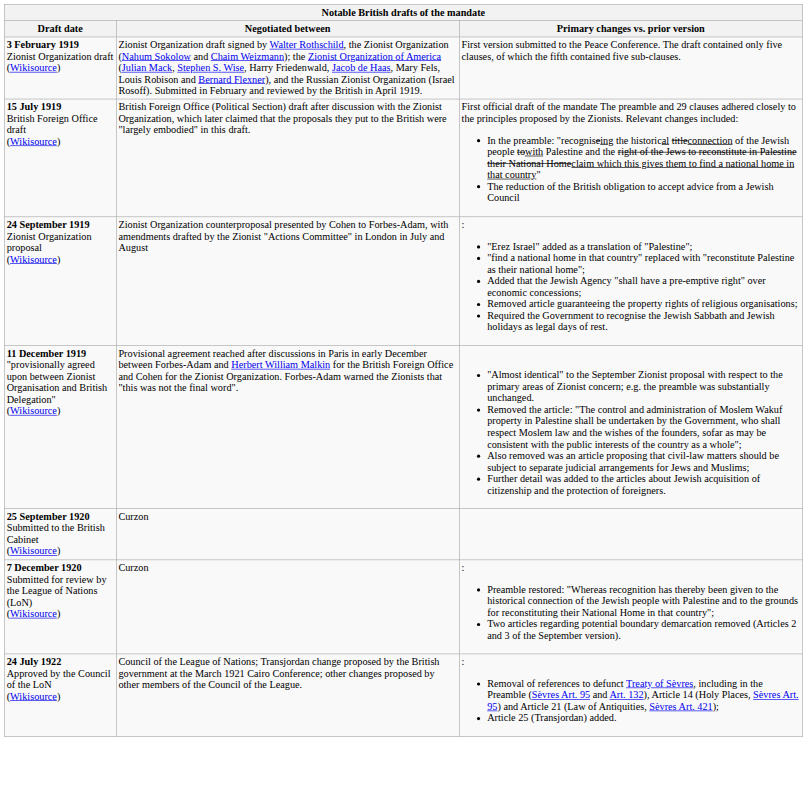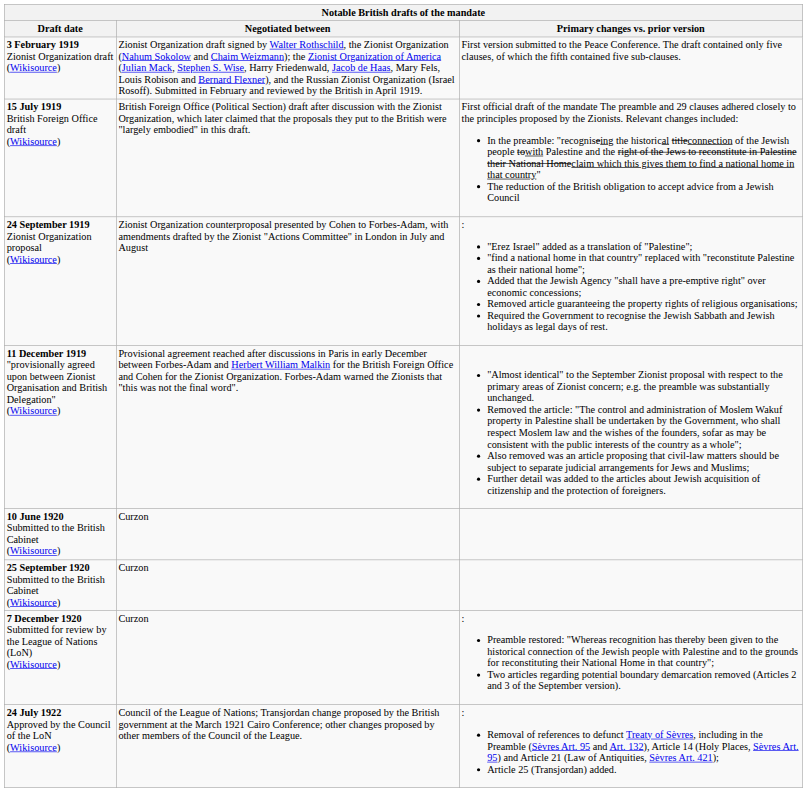 <table class="wikitable mw-collapsible mw-collapsed" style="text-align:left;">
 <tr>
 <th colspan="3">Notable British drafts of the mandate</th>
 </tr>
 <tr>
 <th scope="col" style="width: 14%;">Draft date</th>
 <th scope="col" style="width: 43%;">Negotiated between</th>
 <th scope="col" style="width: 43%;">Primary changes vs. prior version</th>
 </tr>
 <tr style="vertical-align: top;">
 <td><strong>3 February 1919</strong><br>Zionist Organization draft<br>(<a href='#'>Wikisource</a>)</td>
 <td>Zionist Organization draft signed by <a href='#'>Walter Rothschild</a>, the Zionist Organization (<a href='#'>Nahum Sokolow</a> and <a href='#'>Chaim Weizmann</a>); the <a href='#'>Zionist Organization of America</a> (<a href='#'>Julian Mack</a>, <a href='#'>Stephen S. Wise</a>, Harry Friedenwald, <a href='#'>Jacob de Haas</a>, Mary Fels, Louis Robison and <a href='#'>Bernard Flexner</a>), and the Russian Zionist Organization (Israel Rosoff). Submitted in February and reviewed by the British in April 1919.</td>
 <td>First version submitted to the Peace Conference. The draft contained only five clauses, of which the fifth contained five sub-clauses.</td>
 </tr>
 <tr style="vertical-align: top;">
 <td><strong>15 July 1919</strong><br> British Foreign Office draft<br>(<a href='#'>Wikisource</a>)</td>
 <td>British Foreign Office (Political Section) draft after discussion with the Zionist Organization, which later claimed that the proposals they put to the British were "largely embodied" in this draft.</td>
 <td>First official draft of the mandate The preamble and 29 clauses adhered closely to the principles proposed by the Zionists. Relevant changes included:<br><ul><li>In the preamble: "recognis<del>e</del><ins>ing</ins> the historic<ins>al</ins> <del>title</del><ins>connection</ins> of the Jewish people <del>to</del><ins>with</ins> Palestine and the <del>right of the Jews to reconstitute in Palestine their National Home</del><ins>claim which this gives them to find a national home in that country</ins>"</li><li>The reduction of the British obligation to accept advice from a Jewish Council</li></ul></td>
 </tr>
 <tr style="vertical-align: top;">
 <td><strong>24 September 1919</strong><br> Zionist Organization proposal <br>(<a href='#'>Wikisource</a>)</td>
 <td>Zionist Organization counterproposal presented by Cohen to Forbes-Adam, with amendments drafted by the Zionist "Actions Committee" in London in July and August</td>
 <td>:<br><ul><li>"Erez Israel" added as a translation of "Palestine";</li><li>"find a national home in that country" replaced with "reconstitute Palestine as their national home";</li><li>Added that the Jewish Agency "shall have a pre-emptive right" over economic concessions;</li><li>Removed article guaranteeing the property rights of religious organisations;</li><li>Required the Government to recognise the Jewish Sabbath and Jewish holidays as legal days of rest.</li></ul></td>
 </tr>
 <tr style="vertical-align: top;">
 <td><strong>11 December 1919</strong><br>"provisionally agreed upon between Zionist Organisation and British Delegation"<br>(<a href='#'>Wikisource</a>)</td>
 <td>Provisional agreement reached after discussions in Paris in early December between Forbes-Adam and <a href='#'>Herbert William Malkin</a> for the British Foreign Office and Cohen for the Zionist Organization. Forbes-Adam warned the Zionists that "this was not the final word".</td>
 <td><br><ul><li>"Almost identical" to the September Zionist proposal with respect to the primary areas of Zionist concern; e.g. the preamble was substantially unchanged.</li><li>Removed the article: "The control and administration of Moslem Wakuf property in Palestine shall be undertaken by the Government, who shall respect Moslem law and the wishes of the founders, sofar as may be consistent with the public interests of the country as a whole";</li><li>Also removed was an article proposing that civil-law matters should be subject to separate judicial arrangements for Jews and Muslims;</li><li>Further detail was added to the articles about Jewish acquisition of citizenship and the protection of foreigners.</li></ul></td>
 </tr>
 <tr style="vertical-align: top;">
+<td><strong>10 June 1920</strong><br>Submitted to the British Cabinet<br>(<a href='#'>Wikisource</a>)</td>
+<td>Curzon</td>
+<td></td>
+</tr>
+<tr style="vertical-align: top;">
 <td><strong>25 September 1920</strong><br>Submitted to the British Cabinet<br>(<a href='#'>Wikisource</a>)</td>
 <td>Curzon</td>
 <td></td>
 </tr>
 <tr style="vertical-align: top;">
 <td><strong>7 December 1920</strong><br>Submitted for review by the League of Nations (LoN)<br>(<a href='#'>Wikisource</a>)</td>
 <td>Curzon</td>
 <td>:<br><ul><li>Preamble restored: "Whereas recognition has thereby been given to the historical connection of the Jewish people with Palestine and to the grounds for reconstituting their National Home in that country";</li><li>Two articles regarding potential boundary demarcation removed (Articles 2 and 3 of the September version).</li></ul></td>
 </tr>
 <tr style="vertical-align: top;">
 <td><strong>24 July 1922</strong><br>Approved by the Council of the LoN<br>(<a href='#'>Wikisource</a>)</td>
 <td>Council of the League of Nations; Transjordan change proposed by the British government at the March 1921 Cairo Conference; other changes proposed by other members of the Council of the League.</td>
 <td>:<br><ul><li>Removal of references to defunct <a href='#'>Treaty of Sèvres</a>, including in the Preamble (<a href='#'>Sèvres Art. 95</a> and <a href='#'>Art. 132</a>), Article 14 (Holy Places, <a href='#'>Sèvres Art. 95</a>) and Article 21 (Law of Antiquities, <a href='#'>Sèvres Art. 421</a>);</li><li>Article 25 (Transjordan) added.</li></ul></td>
 </tr>
 </table>
